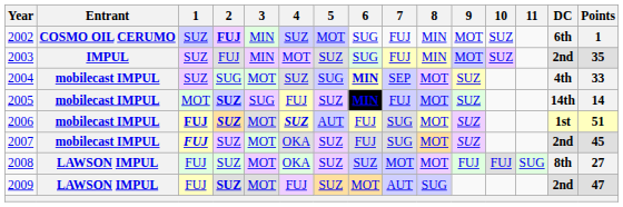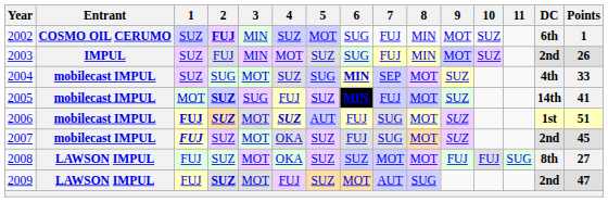 <table class="wikitable" style="text-align:center; font-size:90%">
 <tr>
 <th>Year</th>
 <th>Entrant</th>
 <th>1</th>
 <th>2</th>
 <th>3</th>
 <th>4</th>
 <th>5</th>
 <th>6</th>
 <th>7</th>
 <th>8</th>
 <th>9</th>
 <th>10</th>
 <th>11</th>
 <th>DC</th>
 <th>Points</th>
 </tr>
 <tr>
 <td><a href='#'>2002</a></td>
 <th><a href='#'>COSMO OIL</a> <a href='#'>CERUMO</a></th>
 <td style="background:#CFCFFF;"><a href='#'>SUZ</a><br></td>
 <td style="background:#EFCFFF;"><strong><a href='#'>FUJ</a><br></strong></td>
 <td style="background:#DFFFDF;"><a href='#'>MIN</a><br></td>
 <td style="background:#CFCFFF;"><a href='#'>SUZ</a><br></td>
 <td style="background:#CFCFFF;"><a href='#'>MOT</a><br></td>
 <td><a href='#'>SUG</a></td>
 <td><a href='#'>FUJ</a></td>
 <td><a href='#'>MIN</a></td>
 <td><a href='#'>MOT</a></td>
 <td><a href='#'>SUZ</a></td>
 <td></td>
 <th>6th</th>
 <th>1</th>
 </tr>
 <tr>
 <td><a href='#'>2003</a></td>
 <th><a href='#'>IMPUL</a></th>
 <td style="background:#EFCFFF;"><a href='#'>SUZ</a><br></td>
 <td style="background:#DFDFDF;"><a href='#'>FUJ</a><br></td>
 <td style="background:#EFCFFF;"><a href='#'>MIN</a><br></td>
 <td style="background:#EFCFFF;"><a href='#'>MOT</a><br></td>
 <td style="background:#DFDFDF;"><a href='#'>SUZ</a><br></td>
 <td style="background:#DFFFDF;"><a href='#'>SUG</a><br></td>
 <td style="background:#FFFFBF;"><a href='#'>FUJ</a><br></td>
 <td style="background:#FFFFBF;"><a href='#'>MIN</a><br></td>
 <td style="background:#CFCFFF;"><a href='#'>MOT</a><br></td>
 <td style="background:#EFCFFF;"><a href='#'>SUZ</a><br></td>
 <td></td>
 <td style="background:#DFDFDF;"><strong>2nd</strong></td>
-<td style="background:#DFDFDF;"><strong>35</strong></td>
+<td style="background:#DFDFDF;"><strong>26</strong></td>
 </tr>
 <tr>
 <td><a href='#'>2004</a></td>
 <th><a href='#'>mobilecast IMPUL</a></th>
 <td style="background:#EFCFFF;"><a href='#'>SUZ</a><br></td>
 <td style="background:#DFFFDF;"><a href='#'>SUG</a><br></td>
 <td style="background:#DFFFDF;"><a href='#'>MOT</a><br></td>
 <td style="background:#DFDFDF;"><a href='#'>SUZ</a><br></td>
 <td style="background:#CFCFFF;"><a href='#'>SUG</a><br></td>
 <td style="background:#FFFFBF;"><strong><a href='#'>MIN</a></strong><br></td>
 <td style="background:#CFCFFF;"><a href='#'>SEP</a><br></td>
 <td style="background:#EFCFFF;"><a href='#'>MOT</a><br></td>
 <td style="background:#FFFFBF;"><a href='#'>SUZ</a><br></td>
 <td></td>
 <td></td>
 <th>4th</th>
 <th>33</th>
 </tr>
 <tr>
 <td><a href='#'>2005</a></td>
 <th><a href='#'>mobilecast IMPUL</a></th>
 <td style="background:#DFFFDF;"><a href='#'>MOT</a><br></td>
 <td style="background:#CFCFFF;"><strong><a href='#'>SUZ</a></strong><br></td>
 <td style="background:#EFCFFF;"><a href='#'>SUG</a><br></td>
 <td style="background:#FFFFBF;"><a href='#'>FUJ</a><br></td>
 <td style="background:#EFCFFF;"><a href='#'>SUZ</a><br></td>
 <td style="background:#000000; color:#ffffff"><strong><a href='#'><span>MIN</span></a></strong><br></td>
 <td style="background:#CFCFFF;"><a href='#'>FUJ</a><br></td>
 <td style="background:#CFCFFF;"><a href='#'>MOT</a><br></td>
 <td style="background:#DFFFDF;"><a href='#'>SUZ</a><br></td>
 <td></td>
 <td></td>
 <th>14th</th>
-<th>14</th>
+<th>41</th>
 </tr>
 <tr>
 <td><a href='#'>2006</a></td>
 <th><a href='#'>mobilecast IMPUL</a></th>
 <td style="background:#FFFFBF;"><strong><a href='#'>FUJ</a></strong><br></td>
 <td style="background:#FFDF9F;"><strong><em><a href='#'>SUZ</a></em></strong><br></td>
 <td style="background:#DFDFDF;"><a href='#'>MOT</a><br></td>
 <td style="background:#FFFFBF;"><strong><em><a href='#'>SUZ</a></em></strong><br></td>
 <td style="background:#CFCFFF;"><a href='#'>AUT</a><br></td>
 <td style="background:#FFFFBF;"><a href='#'>FUJ</a><br></td>
 <td style="background:#DFDFDF;"><a href='#'>SUG</a><br></td>
 <td style="background:#FFFFBF;"><a href='#'>MOT</a><br></td>
 <td style="background:#EFCFFF;"><em><a href='#'>SUZ</a></em><br></td>
 <td></td>
 <td></td>
 <td style="background:#FFFFBF;"><strong>1st</strong></td>
 <td style="background:#FFFFBF;"><strong>51</strong></td>
 </tr>
 <tr>
 <td><a href='#'>2007</a></td>
 <th><a href='#'>mobilecast IMPUL</a></th>
 <td style="background:#FFFFBF;"><strong><em><a href='#'>FUJ</a></em></strong><br></td>
 <td style="background:#EFCFFF;"><a href='#'>SUZ</a><br></td>
 <td style="background:#DFFFDF;"><a href='#'>MOT</a><br></td>
 <td style="background:#DFDFDF;"><a href='#'>OKA</a><br></td>
 <td style="background:#EFCFFF;"><a href='#'>SUZ</a><br></td>
 <td style="background:#DFDFDF;"><a href='#'>FUJ</a><br></td>
 <td style="background:#DFDFDF;"><a href='#'>SUG</a><br></td>
 <td style="background:#FFDF9F;"><a href='#'>MOT</a><br></td>
 <td style="background:#EFCFFF;"><em><a href='#'>SUZ</a></em><br></td>
 <td></td>
 <td></td>
 <td style="background:#DFDFDF;"><strong>2nd</strong></td>
 <td style="background:#DFDFDF;"><strong>45</strong></td>
 </tr>
 <tr>
 <td><a href='#'>2008</a></td>
 <th><a href='#'>LAWSON</a> <a href='#'>IMPUL</a></th>
 <td style="background:#DFFFDF;"><a href='#'>FUJ</a><br></td>
 <td style="background:#DFFFDF;"><a href='#'>SUZ</a><br></td>
 <td style="background:#EFCFFF;"><a href='#'>MOT</a><br></td>
 <td style="background:#DFFFDF;"><a href='#'>OKA</a><br></td>
 <td style="background:#EFCFFF;"><a href='#'>SUZ</a><br></td>
 <td style="background:#CFCFFF;"><a href='#'>SUZ</a><br></td>
 <td style="background:#CFCFFF;"><a href='#'>MOT</a><br></td>
 <td style="background:#EFCFFF;"><a href='#'>MOT</a><br></td>
 <td style="background:#DFFFDF;"><a href='#'>FUJ</a><br></td>
 <td style="background:#DFDFDF;"><a href='#'>FUJ</a><br></td>
 <td style="background:#DFFFDF;"><a href='#'>SUG</a><br></td>
 <th>8th</th>
 <th>27</th>
 </tr>
 <tr>
 <td><a href='#'>2009</a></td>
 <th><a href='#'>LAWSON</a> <a href='#'>IMPUL</a></th>
 <td style="background:#FFFFBF;"><a href='#'>FUJ</a><br></td>
 <td style="background:#DFDFDF;"><strong><a href='#'>SUZ</a></strong><br></td>
 <td style="background:#DFDFDF;"><a href='#'>MOT</a><br></td>
 <td style="background:#EFCFFF;"><a href='#'>FUJ</a><br></td>
 <td style="background:#FFDF9F;"><a href='#'>SUZ</a><br></td>
 <td style="background:#FFDF9F;"><a href='#'>MOT</a><br></td>
 <td style="background:#CFCFFF;"><a href='#'>AUT</a><br></td>
 <td style="background:#CFCFFF;"><a href='#'>SUG</a><br></td>
 <td></td>
 <td></td>
 <td></td>
 <td style="background:#DFDFDF;"><strong>2nd</strong></td>
 <td style="background:#DFDFDF;"><strong>47</strong></td>
 </tr>
 <tr>
 <th colspan="15"></th>
 </tr>
 </table>
